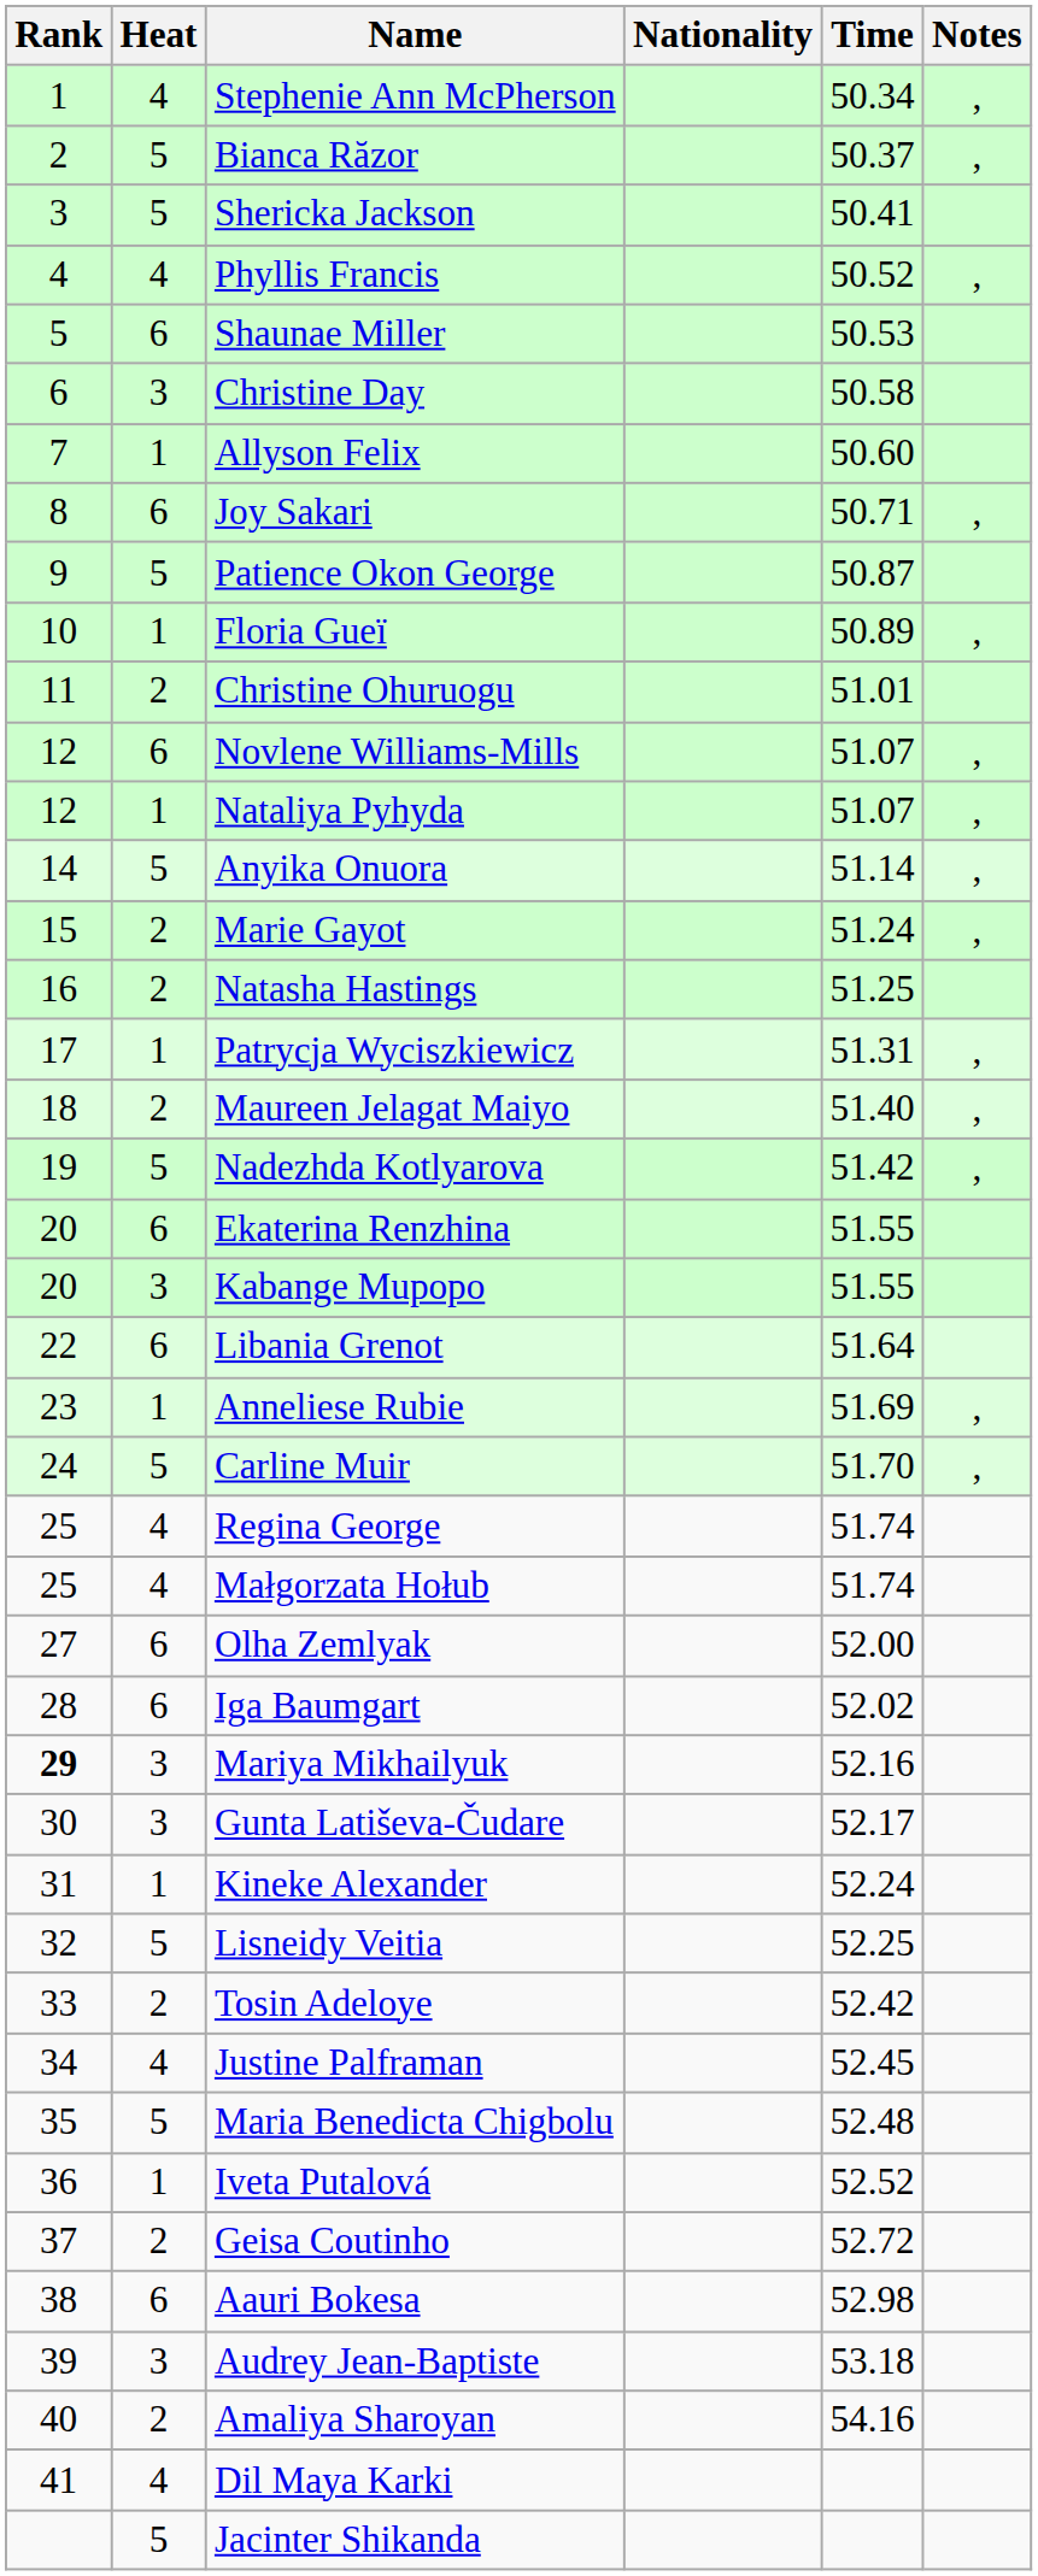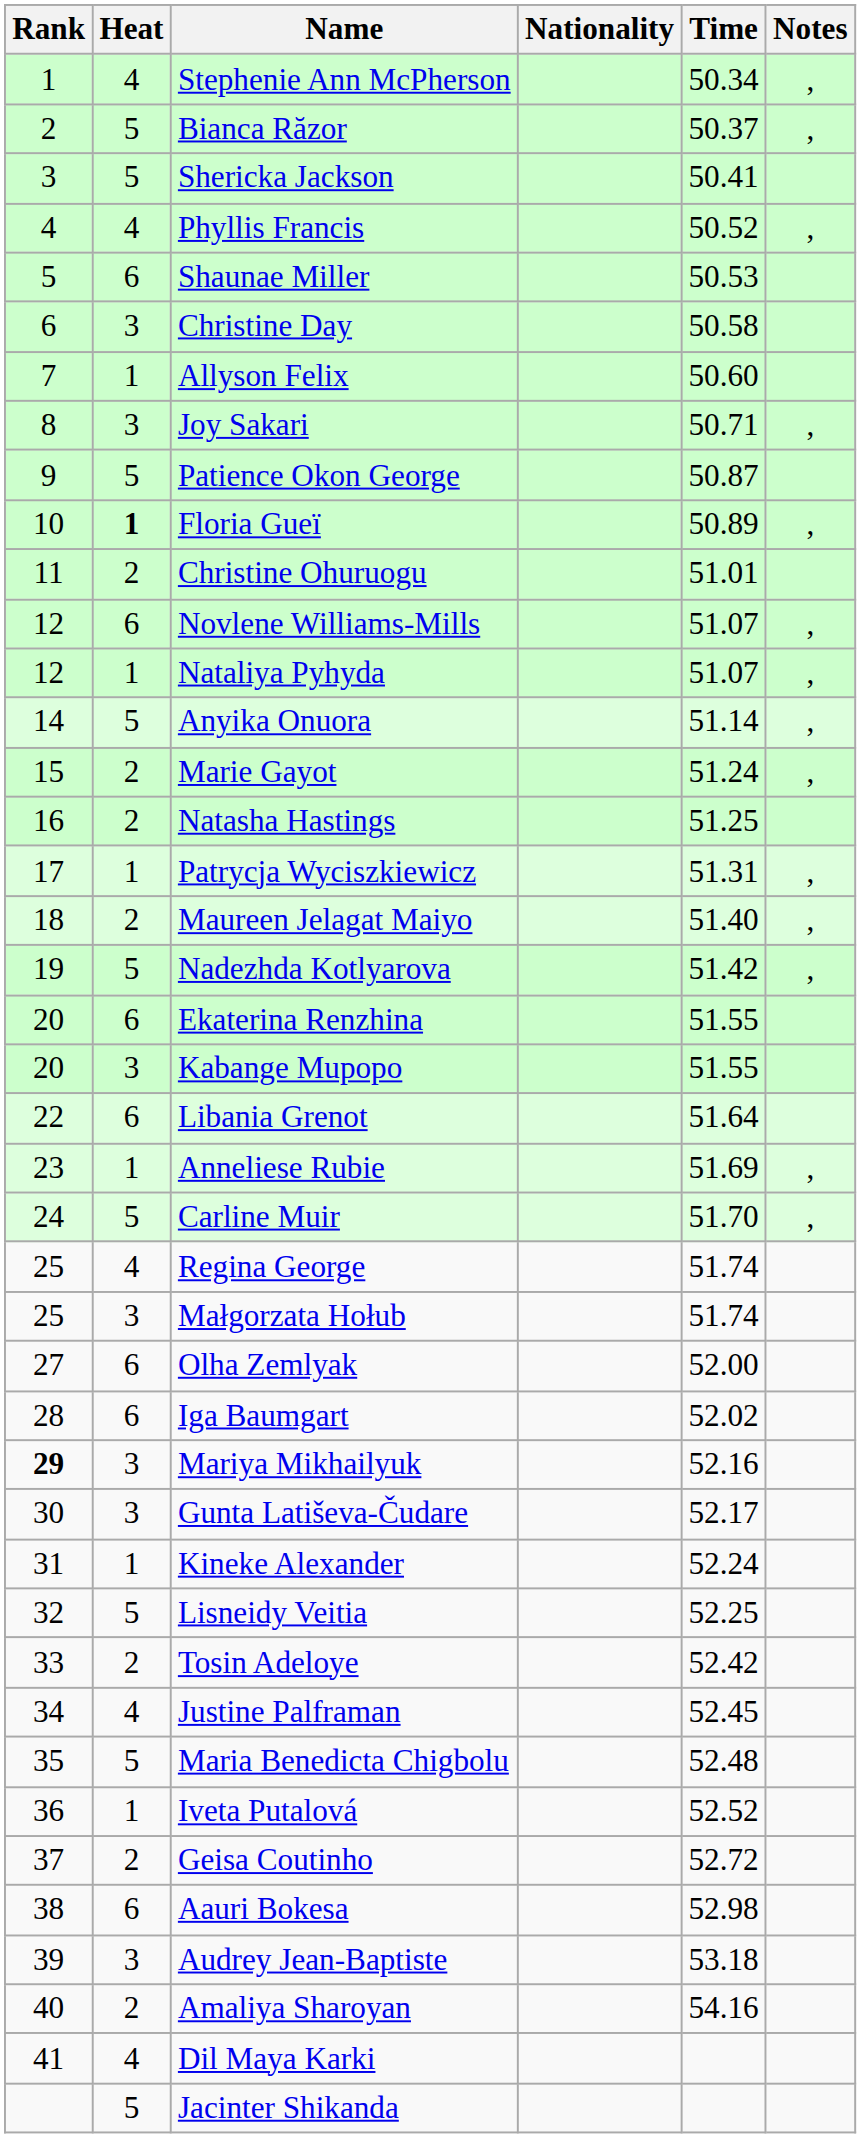 <table class="wikitable sortable" style="text-align:center">
 <tr>
 <th>Rank</th>
 <th>Heat</th>
 <th>Name</th>
 <th>Nationality</th>
 <th>Time</th>
 <th>Notes</th>
 </tr>
 <tr bgcolor=ccffcc>
 <td>1</td>
 <td>4</td>
 <td align=left><a href='#'>Stephenie Ann McPherson</a></td>
 <td align=left></td>
 <td>50.34</td>
 <td>, </td>
 </tr>
 <tr bgcolor=ccffcc>
 <td>2</td>
 <td>5</td>
 <td align=left><a href='#'>Bianca Răzor</a></td>
 <td align=left></td>
 <td>50.37</td>
 <td>, </td>
 </tr>
 <tr bgcolor=ccffcc>
 <td>3</td>
 <td>5</td>
 <td align=left><a href='#'>Shericka Jackson</a></td>
 <td align=left></td>
 <td>50.41</td>
 <td></td>
 </tr>
 <tr bgcolor=ccffcc>
 <td>4</td>
 <td>4</td>
 <td align=left><a href='#'>Phyllis Francis</a></td>
 <td align=left></td>
 <td>50.52</td>
 <td>, </td>
 </tr>
 <tr bgcolor=ccffcc>
 <td>5</td>
 <td>6</td>
 <td align=left><a href='#'>Shaunae Miller</a></td>
 <td align=left></td>
 <td>50.53</td>
 <td></td>
 </tr>
 <tr bgcolor=ccffcc>
 <td>6</td>
 <td>3</td>
 <td align=left><a href='#'>Christine Day</a></td>
 <td align=left></td>
 <td>50.58</td>
 <td></td>
 </tr>
 <tr bgcolor=ccffcc>
 <td>7</td>
 <td>1</td>
 <td align=left><a href='#'>Allyson Felix</a></td>
 <td align=left></td>
 <td>50.60</td>
 <td></td>
 </tr>
 <tr bgcolor=ccffcc>
 <td>8</td>
-<td>6</td>
+<td>3</td>
 <td align=left><a href='#'>Joy Sakari</a></td>
 <td align=left></td>
 <td>50.71</td>
 <td>, </td>
 </tr>
 <tr bgcolor=ccffcc>
 <td>9</td>
 <td>5</td>
 <td align=left><a href='#'>Patience Okon George</a></td>
 <td align=left></td>
 <td>50.87</td>
 <td></td>
 </tr>
 <tr bgcolor=ccffcc>
 <td>10</td>
-<td>1</td>
+<td><strong>1</strong></td>
 <td align=left><a href='#'>Floria Gueï</a></td>
 <td align=left></td>
 <td>50.89</td>
 <td>, </td>
 </tr>
 <tr bgcolor=ccffcc>
 <td>11</td>
 <td>2</td>
 <td align=left><a href='#'>Christine Ohuruogu</a></td>
 <td align=left></td>
 <td>51.01</td>
 <td></td>
 </tr>
 <tr bgcolor=ccffcc>
 <td>12</td>
 <td>6</td>
 <td align=left><a href='#'>Novlene Williams-Mills</a></td>
 <td align=left></td>
 <td>51.07</td>
 <td>, </td>
 </tr>
 <tr bgcolor=ccffcc>
 <td>12</td>
 <td>1</td>
 <td align=left><a href='#'>Nataliya Pyhyda</a></td>
 <td align=left></td>
 <td>51.07</td>
 <td>, </td>
 </tr>
 <tr bgcolor=ddffdd>
 <td>14</td>
 <td>5</td>
 <td align=left><a href='#'>Anyika Onuora</a></td>
 <td align=left></td>
 <td>51.14</td>
 <td>, </td>
 </tr>
 <tr bgcolor=ccffcc>
 <td>15</td>
 <td>2</td>
 <td align=left><a href='#'>Marie Gayot</a></td>
 <td align=left></td>
 <td>51.24</td>
 <td>, </td>
 </tr>
 <tr bgcolor=ccffcc>
 <td>16</td>
 <td>2</td>
 <td align=left><a href='#'>Natasha Hastings</a></td>
 <td align=left></td>
 <td>51.25</td>
 <td></td>
 </tr>
 <tr bgcolor=ddffdd>
 <td>17</td>
 <td>1</td>
 <td align=left><a href='#'>Patrycja Wyciszkiewicz</a></td>
 <td align=left></td>
 <td>51.31</td>
 <td>, </td>
 </tr>
 <tr bgcolor=ddffdd>
 <td>18</td>
 <td>2</td>
 <td align=left><a href='#'>Maureen Jelagat Maiyo</a></td>
 <td align=left></td>
 <td>51.40</td>
 <td>, </td>
 </tr>
 <tr bgcolor=ccffcc>
 <td>19</td>
 <td>5</td>
 <td align=left><a href='#'>Nadezhda Kotlyarova</a></td>
 <td align=left></td>
 <td>51.42</td>
 <td>, </td>
 </tr>
 <tr bgcolor=ccffcc>
 <td>20</td>
 <td>6</td>
 <td align=left><a href='#'>Ekaterina Renzhina</a></td>
 <td align=left></td>
 <td>51.55</td>
 <td></td>
 </tr>
 <tr bgcolor=ccffcc>
 <td>20</td>
 <td>3</td>
 <td align=left><a href='#'>Kabange Mupopo</a></td>
 <td align=left></td>
 <td>51.55</td>
 <td></td>
 </tr>
 <tr bgcolor=ddffdd>
 <td>22</td>
 <td>6</td>
 <td align=left><a href='#'>Libania Grenot</a></td>
 <td align=left></td>
 <td>51.64</td>
 <td></td>
 </tr>
 <tr bgcolor=ddffdd>
 <td>23</td>
 <td>1</td>
 <td align=left><a href='#'>Anneliese Rubie</a></td>
 <td align=left></td>
 <td>51.69</td>
 <td>, </td>
 </tr>
 <tr bgcolor=ddffdd>
 <td>24</td>
 <td>5</td>
 <td align=left><a href='#'>Carline Muir</a></td>
 <td align=left></td>
 <td>51.70</td>
 <td>, </td>
 </tr>
 <tr>
 <td>25</td>
 <td>4</td>
 <td align=left><a href='#'>Regina George</a></td>
 <td align=left></td>
 <td>51.74</td>
 <td></td>
 </tr>
 <tr>
 <td>25</td>
-<td>4</td>
+<td>3</td>
 <td align=left><a href='#'>Małgorzata Hołub</a></td>
 <td align=left></td>
 <td>51.74</td>
 <td></td>
 </tr>
 <tr>
 <td>27</td>
 <td>6</td>
 <td align=left><a href='#'>Olha Zemlyak</a></td>
 <td align=left></td>
 <td>52.00</td>
 <td></td>
 </tr>
 <tr>
 <td>28</td>
 <td>6</td>
 <td align=left><a href='#'>Iga Baumgart</a></td>
 <td align=left></td>
 <td>52.02</td>
 <td></td>
 </tr>
 <tr>
 <td><strong>29</strong></td>
 <td>3</td>
 <td align=left><a href='#'>Mariya Mikhailyuk</a></td>
 <td align=left></td>
 <td>52.16</td>
 <td></td>
 </tr>
 <tr>
 <td>30</td>
 <td>3</td>
 <td align=left><a href='#'>Gunta Latiševa-Čudare</a></td>
 <td align=left></td>
 <td>52.17</td>
 <td></td>
 </tr>
 <tr>
 <td>31</td>
 <td>1</td>
 <td align=left><a href='#'>Kineke Alexander</a></td>
 <td align=left></td>
 <td>52.24</td>
 <td></td>
 </tr>
 <tr>
 <td>32</td>
 <td>5</td>
 <td align=left><a href='#'>Lisneidy Veitia</a></td>
 <td align=left></td>
 <td>52.25</td>
 <td></td>
 </tr>
 <tr>
 <td>33</td>
 <td>2</td>
 <td align=left><a href='#'>Tosin Adeloye</a></td>
 <td align=left></td>
 <td>52.42</td>
 <td></td>
 </tr>
 <tr>
 <td>34</td>
 <td>4</td>
 <td align=left><a href='#'>Justine Palframan</a></td>
 <td align=left></td>
 <td>52.45</td>
 <td></td>
 </tr>
 <tr>
 <td>35</td>
 <td>5</td>
 <td align=left><a href='#'>Maria Benedicta Chigbolu</a></td>
 <td align=left></td>
 <td>52.48</td>
 <td></td>
 </tr>
 <tr>
 <td>36</td>
 <td>1</td>
 <td align=left><a href='#'>Iveta Putalová</a></td>
 <td align=left></td>
 <td>52.52</td>
 <td></td>
 </tr>
 <tr>
 <td>37</td>
 <td>2</td>
 <td align=left><a href='#'>Geisa Coutinho</a></td>
 <td align=left></td>
 <td>52.72</td>
 <td></td>
 </tr>
 <tr>
 <td>38</td>
 <td>6</td>
 <td align=left><a href='#'>Aauri Bokesa</a></td>
 <td align=left></td>
 <td>52.98</td>
 <td></td>
 </tr>
 <tr>
 <td>39</td>
 <td>3</td>
 <td align=left><a href='#'>Audrey Jean-Baptiste</a></td>
 <td align=left></td>
 <td>53.18</td>
 <td></td>
 </tr>
 <tr>
 <td>40</td>
 <td>2</td>
 <td align=left><a href='#'>Amaliya Sharoyan</a></td>
 <td align=left></td>
 <td>54.16</td>
 <td></td>
 </tr>
 <tr>
 <td>41</td>
 <td>4</td>
 <td align=left><a href='#'>Dil Maya Karki</a></td>
 <td align=left></td>
 <td></td>
 <td></td>
 </tr>
 <tr>
 <td></td>
 <td>5</td>
 <td align=left><a href='#'>Jacinter Shikanda</a></td>
 <td align=left></td>
 <td></td>
 <td></td>
 </tr>
 </table>
